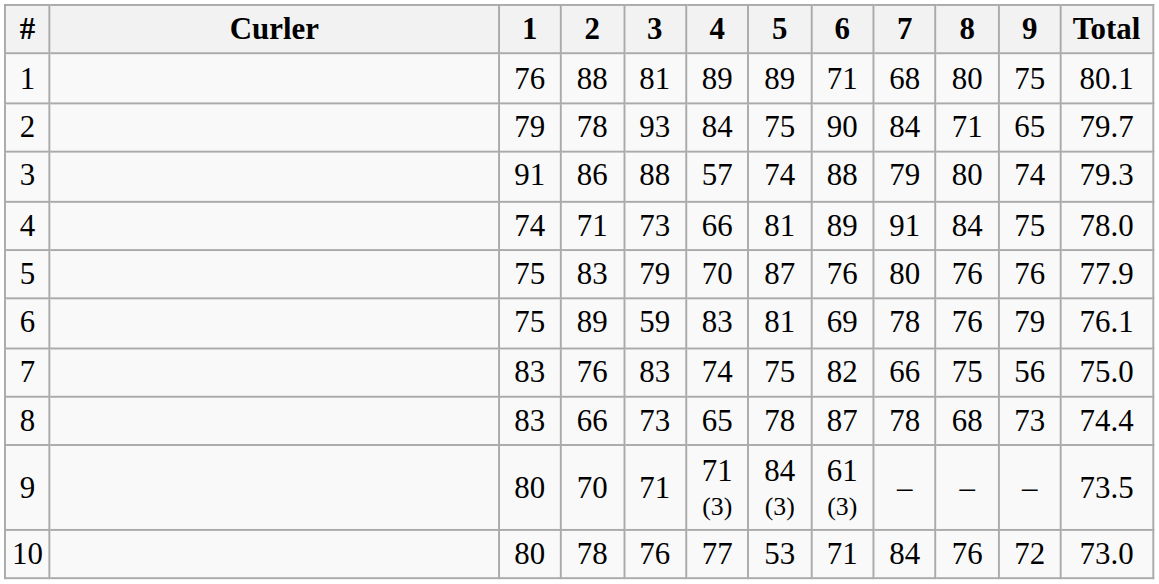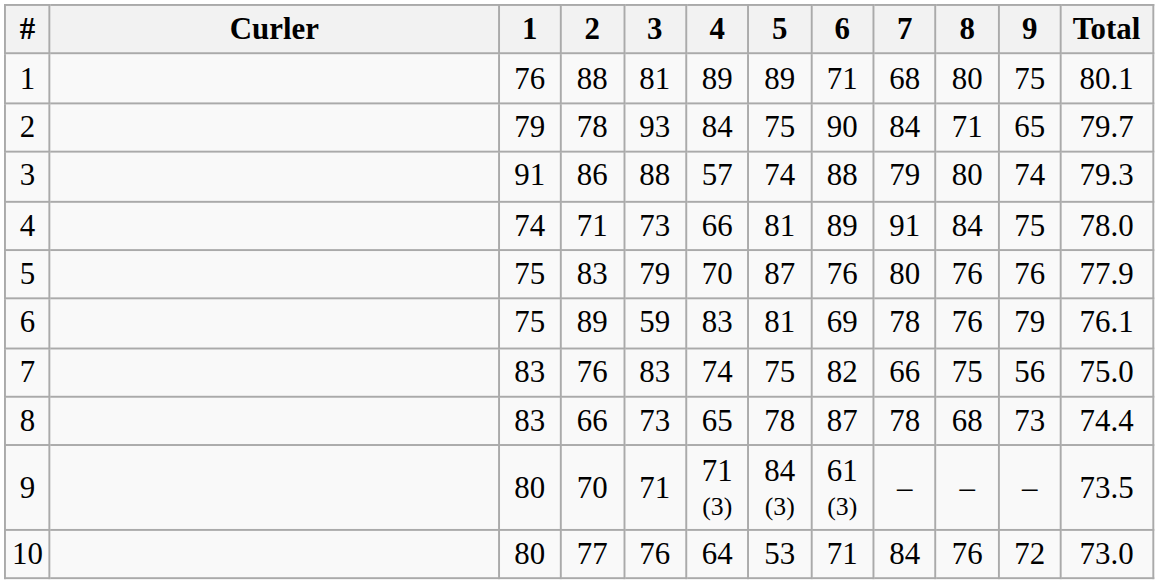 <table class="wikitable sortable" style="text-align:center">
 <tr>
 <th>#</th>
 <th width=225>Curler</th>
 <th width=25>1</th>
 <th width=25>2</th>
 <th width=25>3</th>
 <th width=25>4</th>
 <th width=25>5</th>
 <th width=25>6</th>
 <th width=25>7</th>
 <th width=25>8</th>
 <th width=25>9</th>
 <th width=40>Total</th>
 </tr>
 <tr>
 <td>1</td>
 <td align=left></td>
 <td>76</td>
 <td>88</td>
 <td>81</td>
 <td>89</td>
 <td>89</td>
 <td>71</td>
 <td>68</td>
 <td>80</td>
 <td>75</td>
 <td>80.1</td>
 </tr>
 <tr>
 <td>2</td>
 <td align=left></td>
 <td>79</td>
 <td>78</td>
 <td>93</td>
 <td>84</td>
 <td>75</td>
 <td>90</td>
 <td>84</td>
 <td>71</td>
 <td>65</td>
 <td>79.7</td>
 </tr>
 <tr>
 <td>3</td>
 <td align=left></td>
 <td>91</td>
 <td>86</td>
 <td>88</td>
 <td>57</td>
 <td>74</td>
 <td>88</td>
 <td>79</td>
 <td>80</td>
 <td>74</td>
 <td>79.3</td>
 </tr>
 <tr>
 <td>4</td>
 <td align=left></td>
 <td>74</td>
 <td>71</td>
 <td>73</td>
 <td>66</td>
 <td>81</td>
 <td>89</td>
 <td>91</td>
 <td>84</td>
 <td>75</td>
 <td>78.0</td>
 </tr>
 <tr>
 <td>5</td>
 <td align=left></td>
 <td>75</td>
 <td>83</td>
 <td>79</td>
 <td>70</td>
 <td>87</td>
 <td>76</td>
 <td>80</td>
 <td>76</td>
 <td>76</td>
 <td>77.9</td>
 </tr>
 <tr>
 <td>6</td>
 <td align=left></td>
 <td>75</td>
 <td>89</td>
 <td>59</td>
 <td>83</td>
 <td>81</td>
 <td>69</td>
 <td>78</td>
 <td>76</td>
 <td>79</td>
 <td>76.1</td>
 </tr>
 <tr>
 <td>7</td>
 <td align=left></td>
 <td>83</td>
 <td>76</td>
 <td>83</td>
 <td>74</td>
 <td>75</td>
 <td>82</td>
 <td>66</td>
 <td>75</td>
 <td>56</td>
 <td>75.0</td>
 </tr>
 <tr>
 <td>8</td>
 <td align=left></td>
 <td>83</td>
 <td>66</td>
 <td>73</td>
 <td>65</td>
 <td>78</td>
 <td>87</td>
 <td>78</td>
 <td>68</td>
 <td>73</td>
 <td>74.4</td>
 </tr>
 <tr>
 <td>9</td>
 <td align=left></td>
 <td>80</td>
 <td>70</td>
 <td>71</td>
 <td>71 <small>(3)</small></td>
 <td>84 <small>(3)</small></td>
 <td>61 <small>(3)</small></td>
 <td>–</td>
 <td>–</td>
 <td>–</td>
 <td>73.5</td>
 </tr>
 <tr>
 <td>10</td>
 <td align=left></td>
 <td>80</td>
-<td>78</td>
+<td>77</td>
 <td>76</td>
-<td>77</td>
+<td>64</td>
 <td>53</td>
 <td>71</td>
 <td>84</td>
 <td>76</td>
 <td>72</td>
 <td>73.0</td>
 </tr>
 </table>
